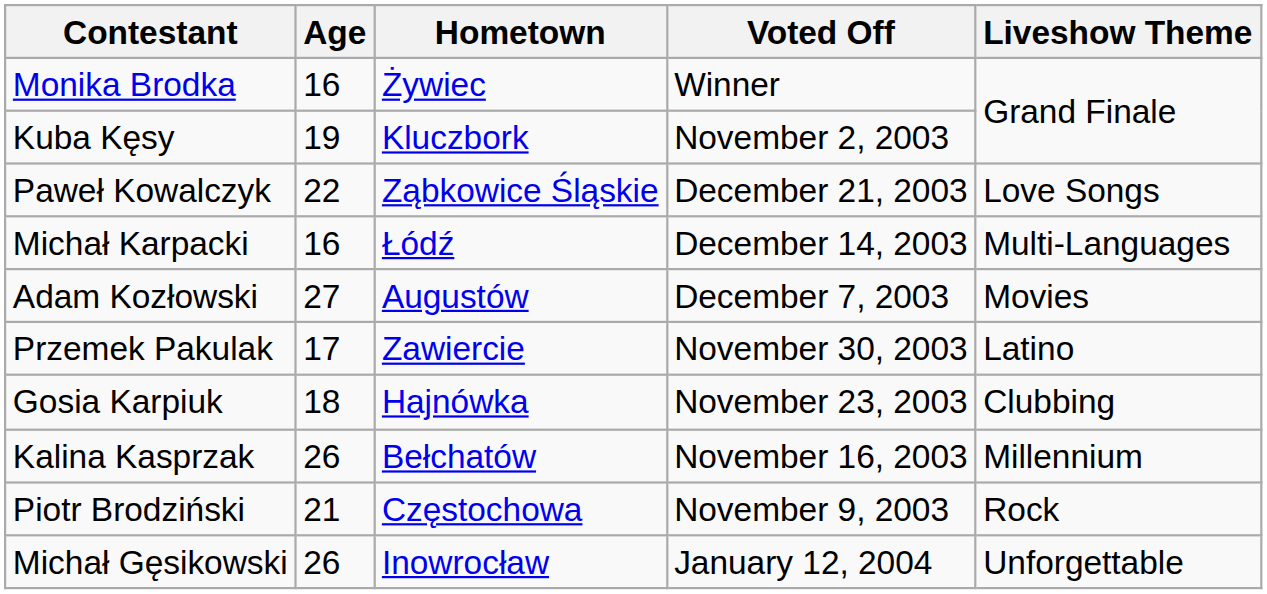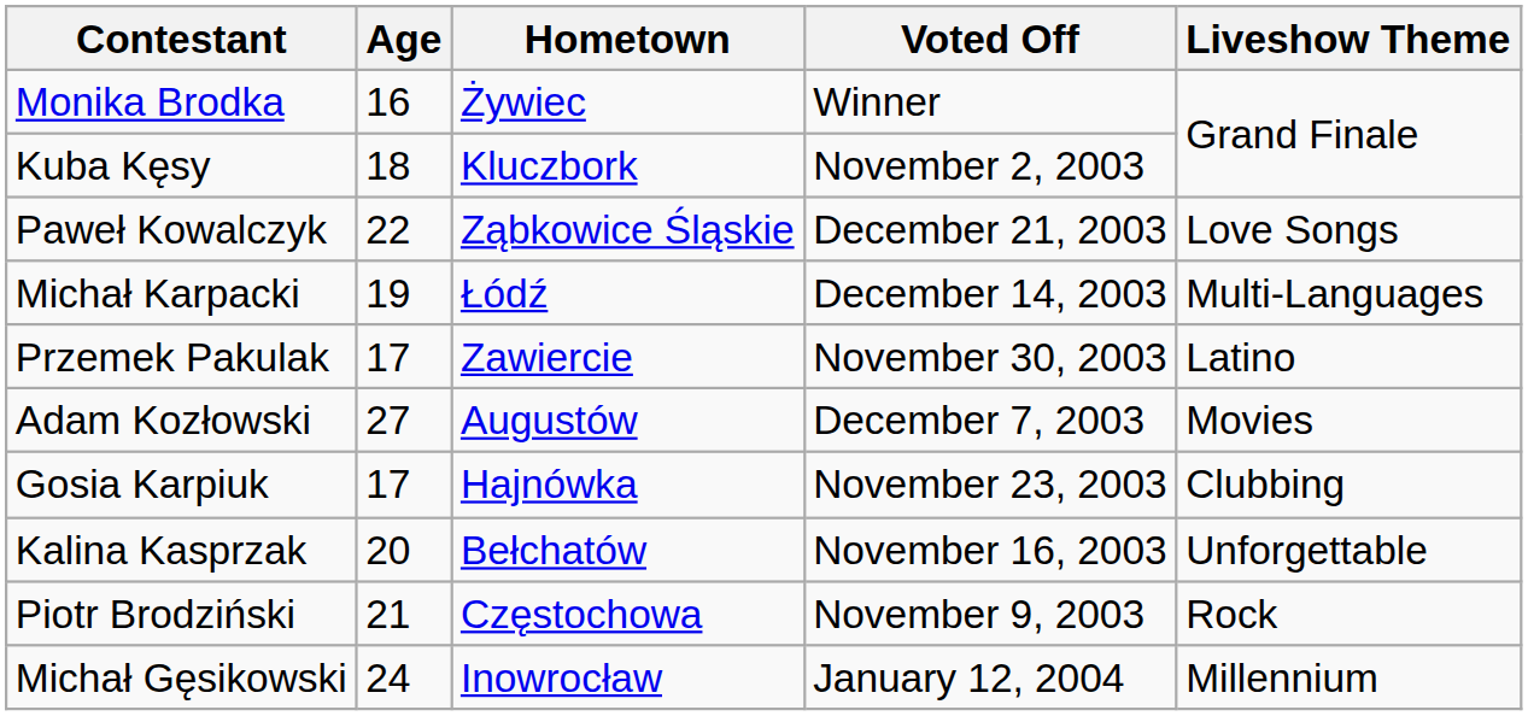 <table class="wikitable" style="font-size:95%;">
 <tr>
 <th>Contestant</th>
 <th>Age</th>
 <th>Hometown</th>
 <th>Voted Off</th>
 <th>Liveshow Theme</th>
 </tr>
 <tr>
 <td><a href='#'>Monika Brodka</a></td>
 <td>16</td>
 <td><a href='#'>Żywiec</a></td>
 <td>Winner</td>
 <td rowspan="2">Grand Finale</td>
 </tr>
 <tr>
 <td>Kuba Kęsy</td>
-<td>19</td>
+<td>18</td>
 <td><a href='#'>Kluczbork</a></td>
 <td>November 2, 2003</td>
 </tr>
 <tr>
 <td>Paweł Kowalczyk</td>
 <td>22</td>
 <td><a href='#'>Ząbkowice Śląskie</a></td>
 <td>December 21, 2003</td>
 <td>Love Songs</td>
 </tr>
 <tr>
 <td>Michał Karpacki</td>
-<td>16</td>
+<td>19</td>
 <td><a href='#'>Łódź</a></td>
 <td>December 14, 2003</td>
 <td>Multi-Languages</td>
+</tr>
+<tr>
+<td>Przemek Pakulak</td>
+<td>17</td>
+<td><a href='#'>Zawiercie</a></td>
+<td>November 30, 2003</td>
+<td>Latino</td>
 </tr>
 <tr>
 <td>Adam Kozłowski</td>
 <td>27</td>
 <td><a href='#'>Augustów</a></td>
 <td>December 7, 2003</td>
 <td>Movies</td>
 </tr>
 <tr>
-<td>Przemek Pakulak</td>
+<td>Gosia Karpiuk</td>
 <td>17</td>
-<td><a href='#'>Zawiercie</a></td>
-<td>November 30, 2003</td>
-<td>Latino</td>
-</tr>
-<tr>
-<td>Gosia Karpiuk</td>
-<td>18</td>
 <td><a href='#'>Hajnówka</a></td>
 <td>November 23, 2003</td>
 <td>Clubbing</td>
 </tr>
 <tr>
 <td>Kalina Kasprzak</td>
-<td>26</td>
+<td>20</td>
 <td><a href='#'>Bełchatów</a></td>
 <td>November 16, 2003</td>
-<td>Millennium</td>
+<td>Unforgettable</td>
 </tr>
 <tr>
 <td>Piotr Brodziński</td>
 <td>21</td>
 <td><a href='#'>Częstochowa</a></td>
 <td>November 9, 2003</td>
 <td>Rock</td>
 </tr>
 <tr>
 <td>Michał Gęsikowski</td>
-<td>26</td>
+<td>24</td>
 <td><a href='#'>Inowrocław</a></td>
 <td>January 12, 2004</td>
-<td>Unforgettable</td>
+<td>Millennium</td>
 </tr>
 </table>
